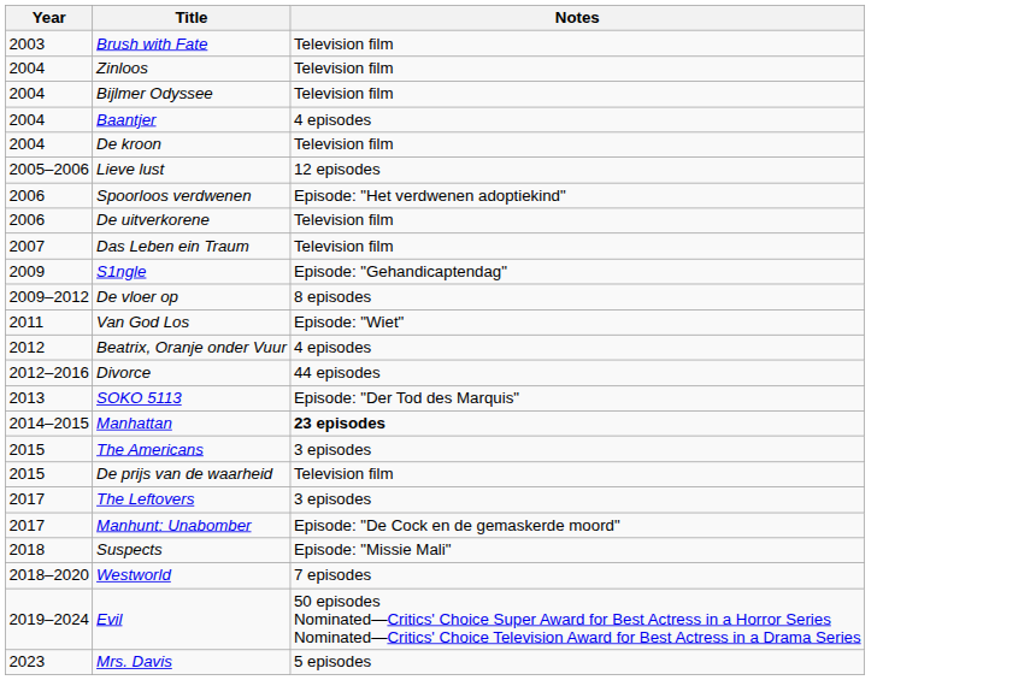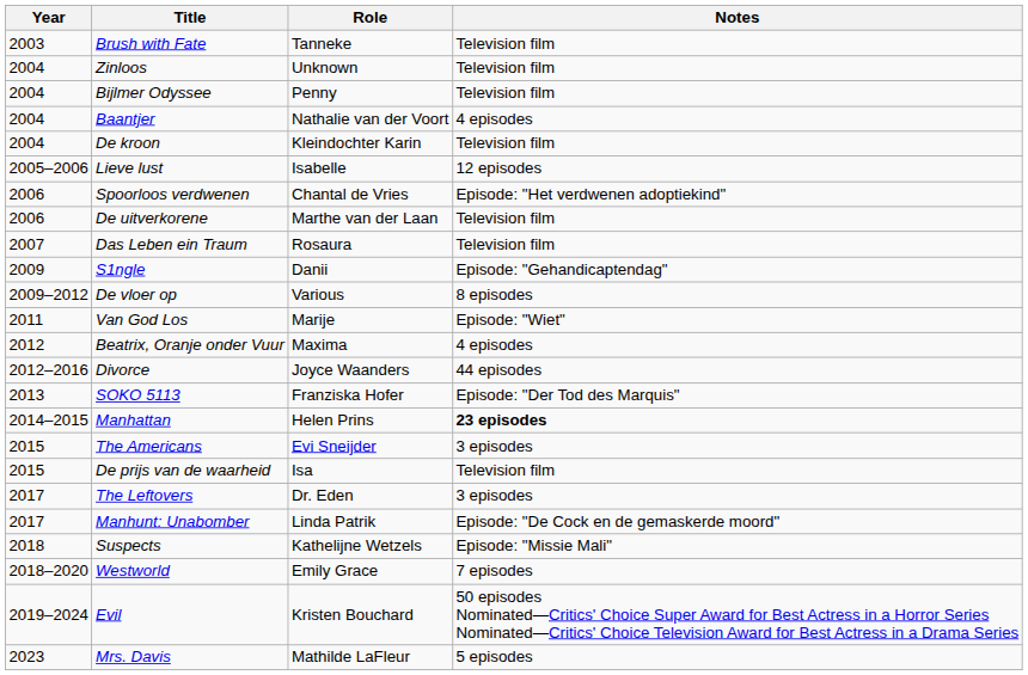 <table class="wikitable sortable">
 <tr>
 <th>Year</th>
 <th>Title</th>
+<th>Role</th>
 <th class="unsortable">Notes</th>
 </tr>
 <tr>
 <td>2003</td>
 <td><em><a href='#'>Brush with Fate</a></em></td>
+<td>Tanneke</td>
 <td>Television film</td>
 </tr>
 <tr>
 <td>2004</td>
 <td><em>Zinloos</em></td>
+<td>Unknown</td>
 <td>Television film</td>
 </tr>
 <tr>
 <td>2004</td>
 <td><em>Bijlmer Odyssee</em></td>
+<td>Penny</td>
 <td>Television film</td>
 </tr>
 <tr>
 <td>2004</td>
 <td><em><a href='#'>Baantjer</a></em></td>
+<td>Nathalie van der Voort</td>
 <td>4 episodes</td>
 </tr>
 <tr>
 <td>2004</td>
 <td><em>De kroon</em></td>
+<td>Kleindochter Karin</td>
 <td>Television film</td>
 </tr>
 <tr>
 <td>2005–2006</td>
 <td><em>Lieve lust</em></td>
+<td>Isabelle</td>
 <td>12 episodes</td>
 </tr>
 <tr>
 <td>2006</td>
 <td><em>Spoorloos verdwenen</em></td>
+<td>Chantal de Vries</td>
 <td>Episode: "Het verdwenen adoptiekind"</td>
 </tr>
 <tr>
 <td>2006</td>
 <td><em>De uitverkorene</em></td>
+<td>Marthe van der Laan</td>
 <td>Television film</td>
 </tr>
 <tr>
 <td>2007</td>
 <td><em>Das Leben ein Traum</em></td>
+<td>Rosaura</td>
 <td>Television film</td>
 </tr>
 <tr>
 <td>2009</td>
 <td><em><a href='#'>S1ngle</a></em></td>
+<td>Danii</td>
 <td>Episode: "Gehandicaptendag"</td>
 </tr>
 <tr>
 <td>2009–2012</td>
 <td><em>De vloer op</em></td>
+<td>Various</td>
 <td>8 episodes</td>
 </tr>
 <tr>
 <td>2011</td>
 <td><em>Van God Los</em></td>
+<td>Marije</td>
 <td>Episode: "Wiet"</td>
 </tr>
 <tr>
 <td>2012</td>
 <td><em>Beatrix, Oranje onder Vuur</em></td>
+<td>Maxima</td>
 <td>4 episodes</td>
 </tr>
 <tr>
 <td>2012–2016</td>
 <td><em>Divorce</em></td>
+<td>Joyce Waanders</td>
 <td>44 episodes</td>
 </tr>
 <tr>
 <td>2013</td>
 <td><em><a href='#'>SOKO 5113</a></em></td>
+<td>Franziska Hofer</td>
 <td>Episode: "Der Tod des Marquis"</td>
 </tr>
 <tr>
 <td>2014–2015</td>
 <td><em><a href='#'>Manhattan</a></em></td>
+<td>Helen Prins</td>
 <td><strong>23 episodes</strong></td>
 </tr>
 <tr>
 <td>2015</td>
 <td><em><a href='#'>The Americans</a></em></td>
+<td><a href='#'>Evi Sneijder</a></td>
 <td>3 episodes</td>
 </tr>
 <tr>
 <td>2015</td>
 <td><em>De prijs van de waarheid</em></td>
+<td>Isa</td>
 <td>Television film</td>
 </tr>
 <tr>
 <td>2017</td>
 <td><em><a href='#'>The Leftovers</a></em></td>
+<td>Dr. Eden</td>
 <td>3 episodes</td>
 </tr>
 <tr>
 <td>2017</td>
 <td><em><a href='#'>Manhunt: Unabomber</a></em></td>
+<td>Linda Patrik</td>
 <td>Episode: "De Cock en de gemaskerde moord"</td>
 </tr>
 <tr>
 <td>2018</td>
 <td><em>Suspects</em></td>
+<td>Kathelijne Wetzels</td>
 <td>Episode: "Missie Mali"</td>
 </tr>
 <tr>
 <td>2018–2020</td>
 <td><em><a href='#'>Westworld</a></em></td>
+<td>Emily Grace</td>
 <td>7 episodes</td>
 </tr>
 <tr>
 <td>2019–2024</td>
 <td><em><a href='#'>Evil</a></em></td>
+<td>Kristen Bouchard</td>
 <td>50 episodes<br>Nominated—<a href='#'>Critics' Choice Super Award for Best Actress in a Horror Series</a><br>Nominated—<a href='#'>Critics' Choice Television Award for Best Actress in a Drama Series</a></td>
 </tr>
 <tr>
 <td>2023</td>
 <td><em><a href='#'>Mrs. Davis</a></em></td>
+<td>Mathilde LaFleur</td>
 <td>5 episodes</td>
 </tr>
 </table>
